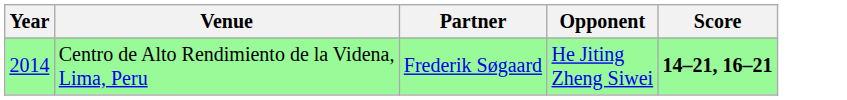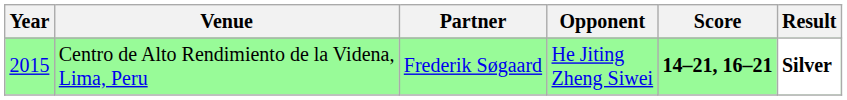 <table class="sortable wikitable" style="font-size: 90%;">
 <tr>
 <th>Year</th>
 <th>Venue</th>
 <th>Partner</th>
 <th>Opponent</th>
 <th>Score</th>
+<th>Result</th>
 </tr>
 <tr style="background:#98FB98">
-<td align="center"><a href='#'>2014</a></td>
+<td align="center"><a href='#'>2015</a></td>
 <td align="left">Centro de Alto Rendimiento de la Videna,<br><a href='#'>Lima, Peru</a></td>
 <td align="left"> <a href='#'>Frederik Søgaard</a></td>
 <td align="left"> <a href='#'>He Jiting</a><br> <a href='#'>Zheng Siwei</a></td>
 <td align="left"><strong>14–21, 16–21</strong></td>
+<td style="text-align:left; background:white"> <strong>Silver</strong></td>
 </tr>
 </table>
